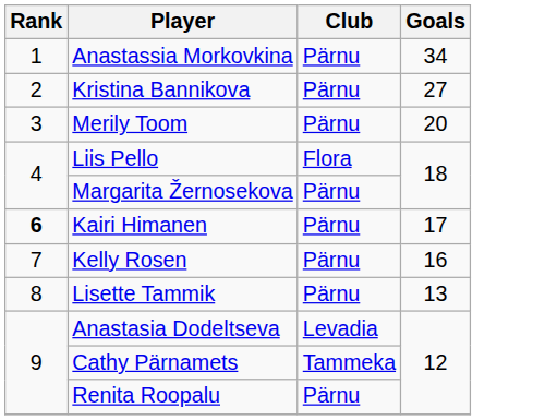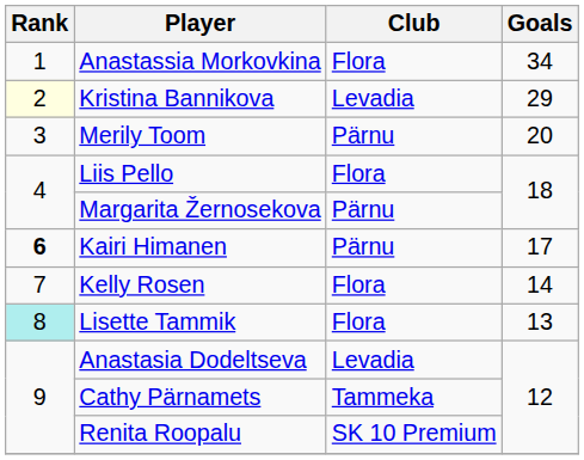 <table class="wikitable" style="text-align:center">
 <tr>
 <th>Rank</th>
 <th>Player</th>
 <th>Club</th>
 <th>Goals</th>
 </tr>
 <tr>
 <td>1</td>
 <td align="left"> <a href='#'>Anastassia Morkovkina</a></td>
-<td align="left"><a href='#'>Pärnu</a></td>
+<td align="left"><a href='#'>Flora</a></td>
 <td>34</td>
 </tr>
 <tr>
-<td>2</td>
+<td style="background: lightyellow;">2</td>
 <td align="left"> <a href='#'>Kristina Bannikova</a></td>
-<td align="left"><a href='#'>Pärnu</a></td>
-<td>27</td>
+<td align="left"><a href='#'>Levadia</a></td>
+<td>29</td>
 </tr>
 <tr>
 <td>3</td>
 <td align="left"> <a href='#'>Merily Toom</a></td>
 <td align="left"><a href='#'>Pärnu</a></td>
 <td>20</td>
 </tr>
 <tr>
 <td rowspan=2>4</td>
 <td align="left"> <a href='#'>Liis Pello</a></td>
 <td align="left"><a href='#'>Flora</a></td>
 <td rowspan=2>18</td>
 </tr>
 <tr>
 <td align="left"> <a href='#'>Margarita Žernosekova</a></td>
 <td align="left"><a href='#'>Pärnu</a></td>
 </tr>
 <tr>
 <td><strong>6</strong></td>
 <td align="left"> <a href='#'>Kairi Himanen</a></td>
 <td align="left"><a href='#'>Pärnu</a></td>
 <td>17</td>
 </tr>
 <tr>
 <td>7</td>
 <td align="left"> <a href='#'>Kelly Rosen</a></td>
-<td align="left"><a href='#'>Pärnu</a></td>
-<td>16</td>
+<td align="left"><a href='#'>Flora</a></td>
+<td>14</td>
 </tr>
 <tr>
-<td>8</td>
+<td style="background: paleturquoise;">8</td>
 <td align="left"> <a href='#'>Lisette Tammik</a></td>
-<td align="left"><a href='#'>Pärnu</a></td>
+<td align="left"><a href='#'>Flora</a></td>
 <td>13</td>
 </tr>
 <tr>
 <td rowspan=3>9</td>
 <td align="left"> <a href='#'>Anastasia Dodeltseva</a></td>
 <td align="left"><a href='#'>Levadia</a></td>
 <td rowspan=3>12</td>
 </tr>
 <tr>
 <td align="left"> <a href='#'>Cathy Pärnamets</a></td>
 <td align="left"><a href='#'>Tammeka</a></td>
 </tr>
 <tr>
 <td align="left"> <a href='#'>Renita Roopalu</a></td>
-<td align="left"><a href='#'>Pärnu</a></td>
+<td align="left"><a href='#'>SK 10 Premium</a></td>
 </tr>
 <tr>
 </tr>
 </table>
